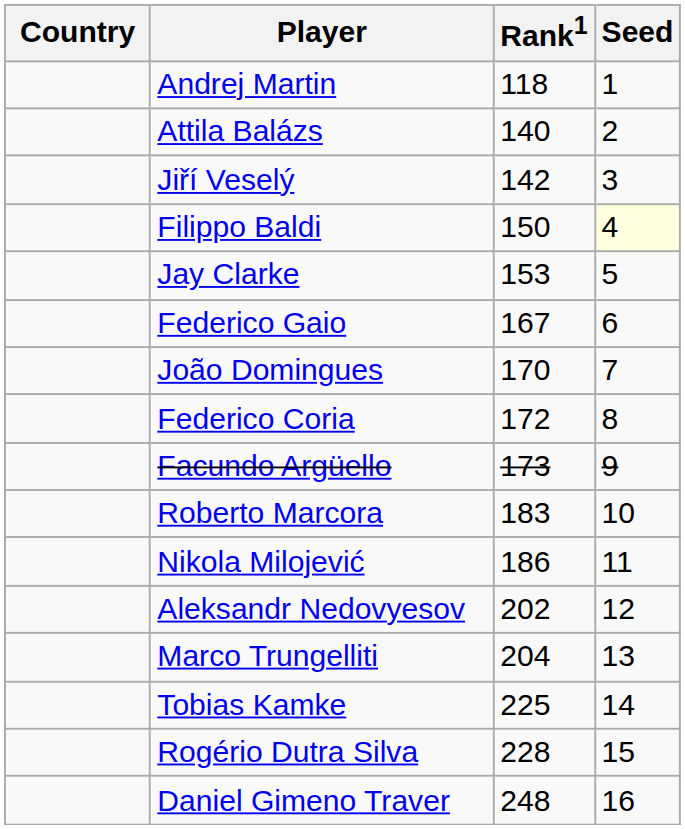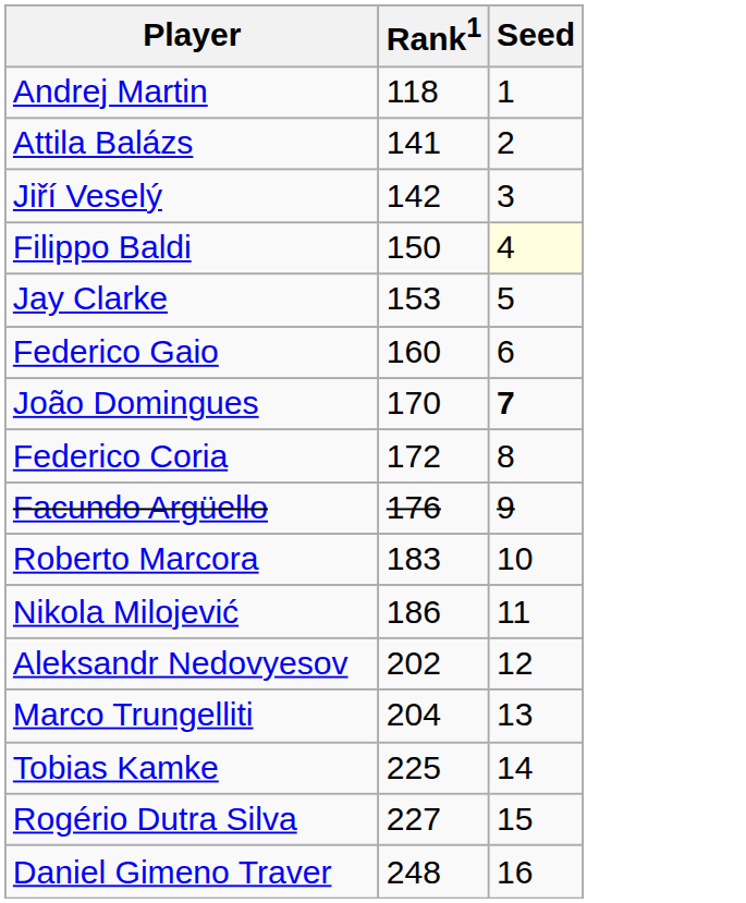 <table class="sortable wikitable">
 <tr>
-<th width="70">Country</th>
 <th width="175">Player</th>
 <th>Rank<sup>1</sup></th>
 <th>Seed</th>
 </tr>
 <tr>
-<td></td>
 <td><a href='#'>Andrej Martin</a></td>
 <td>118</td>
 <td>1</td>
 </tr>
 <tr>
-<td></td>
 <td><a href='#'>Attila Balázs</a></td>
-<td>140</td>
+<td>141</td>
 <td>2</td>
 </tr>
 <tr>
-<td></td>
 <td><a href='#'>Jiří Veselý</a></td>
 <td>142</td>
 <td>3</td>
 </tr>
 <tr>
-<td></td>
 <td><a href='#'>Filippo Baldi</a></td>
 <td>150</td>
 <td style="background: lightyellow;">4</td>
 </tr>
 <tr>
-<td></td>
 <td><a href='#'>Jay Clarke</a></td>
 <td>153</td>
 <td>5</td>
 </tr>
 <tr>
-<td></td>
 <td><a href='#'>Federico Gaio</a></td>
-<td>167</td>
+<td>160</td>
 <td>6</td>
 </tr>
 <tr>
-<td></td>
 <td><a href='#'>João Domingues</a></td>
 <td>170</td>
-<td>7</td>
+<td><strong>7</strong></td>
 </tr>
 <tr>
-<td></td>
 <td><a href='#'>Federico Coria</a></td>
 <td>172</td>
 <td>8</td>
 </tr>
 <tr>
-<td><s></s></td>
 <td><s><a href='#'>Facundo Argüello</a></s></td>
-<td><s>173</s></td>
+<td><s>176</s></td>
 <td><s>9</s></td>
 </tr>
 <tr>
-<td></td>
 <td><a href='#'>Roberto Marcora</a></td>
 <td>183</td>
 <td>10</td>
 </tr>
 <tr>
-<td></td>
 <td><a href='#'>Nikola Milojević</a></td>
 <td>186</td>
 <td>11</td>
 </tr>
 <tr>
-<td></td>
 <td><a href='#'>Aleksandr Nedovyesov</a></td>
 <td>202</td>
 <td>12</td>
 </tr>
 <tr>
-<td></td>
 <td><a href='#'>Marco Trungelliti</a></td>
 <td>204</td>
 <td>13</td>
 </tr>
 <tr>
-<td></td>
 <td><a href='#'>Tobias Kamke</a></td>
 <td>225</td>
 <td>14</td>
 </tr>
 <tr>
-<td></td>
 <td><a href='#'>Rogério Dutra Silva</a></td>
-<td>228</td>
+<td>227</td>
 <td>15</td>
 </tr>
 <tr>
-<td></td>
 <td><a href='#'>Daniel Gimeno Traver</a></td>
 <td>248</td>
 <td>16</td>
 </tr>
 </table>
